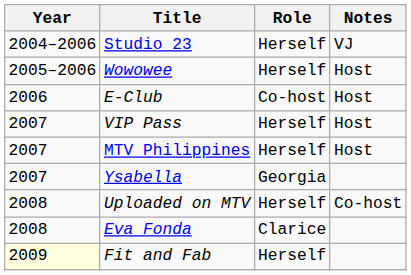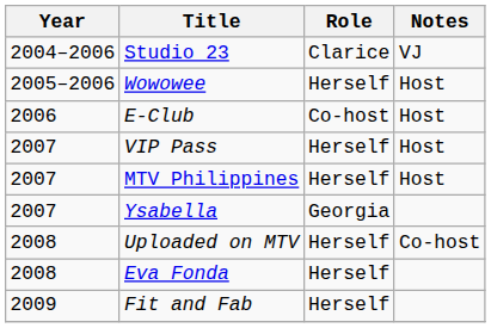 <table class="wikitable sortable">
 <tr>
 <th>Year</th>
 <th>Title</th>
 <th>Role</th>
 <th class="unsortable">Notes</th>
 </tr>
 <tr>
 <td>2004–2006</td>
 <td><a href='#'>Studio 23</a></td>
-<td>Herself</td>
+<td>Clarice</td>
 <td>VJ</td>
 </tr>
 <tr>
 <td>2005–2006</td>
 <td><em><a href='#'>Wowowee</a></em></td>
 <td>Herself</td>
 <td>Host</td>
 </tr>
 <tr>
 <td>2006</td>
 <td><em>E-Club</em></td>
 <td>Co-host</td>
 <td>Host</td>
 </tr>
 <tr>
 <td>2007</td>
 <td><em>VIP Pass</em></td>
 <td>Herself</td>
 <td>Host</td>
 </tr>
 <tr>
 <td>2007</td>
 <td><a href='#'>MTV Philippines</a></td>
 <td>Herself</td>
 <td>Host</td>
 </tr>
 <tr>
 <td>2007</td>
 <td><em><a href='#'>Ysabella</a></em></td>
 <td>Georgia</td>
 <td></td>
 </tr>
 <tr>
 <td>2008</td>
 <td><em>Uploaded on MTV</em></td>
 <td>Herself</td>
 <td>Co-host</td>
 </tr>
 <tr>
 <td>2008</td>
 <td><em><a href='#'>Eva Fonda</a></em></td>
-<td>Clarice</td>
+<td>Herself</td>
 <td></td>
 </tr>
 <tr>
-<td style="background: lightyellow;">2009</td>
+<td>2009</td>
 <td><em>Fit and Fab</em></td>
 <td>Herself</td>
 <td></td>
 </tr>
 <tr>
 </tr>
 </table>
